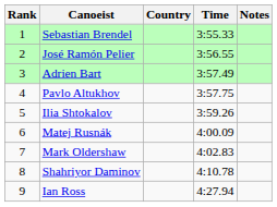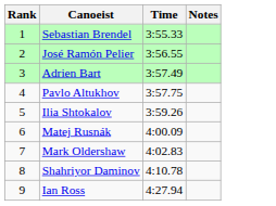 <table class="wikitable" style="text-align:center">
 <tr>
 <th>Rank</th>
 <th>Canoeist</th>
-<th>Country</th>
 <th>Time</th>
 <th>Notes</th>
 </tr>
 <tr bgcolor=bbffbb>
 <td>1</td>
 <td align="left"><a href='#'>Sebastian Brendel</a></td>
-<td align="left"></td>
 <td>3:55.33</td>
 <td></td>
 </tr>
 <tr bgcolor=bbffbb>
 <td>2</td>
 <td align="left"><a href='#'>José Ramón Pelier</a></td>
-<td align="left"></td>
 <td>3:56.55</td>
 <td></td>
 </tr>
 <tr bgcolor=bbffbb>
 <td>3</td>
 <td align="left"><a href='#'>Adrien Bart</a></td>
-<td align="left"></td>
 <td>3:57.49</td>
 <td></td>
 </tr>
 <tr>
 <td>4</td>
 <td align="left"><a href='#'>Pavlo Altukhov</a></td>
-<td align="left"></td>
 <td>3:57.75</td>
 <td></td>
 </tr>
 <tr>
 <td>5</td>
 <td align="left"><a href='#'>Ilia Shtokalov</a></td>
-<td align="left"></td>
 <td>3:59.26</td>
 <td></td>
 </tr>
 <tr>
 <td>6</td>
 <td align="left"><a href='#'>Matej Rusnák</a></td>
-<td align="left"></td>
 <td>4:00.09</td>
 <td></td>
 </tr>
 <tr>
 <td>7</td>
 <td align="left"><a href='#'>Mark Oldershaw</a></td>
-<td align="left"></td>
 <td>4:02.83</td>
 <td></td>
 </tr>
 <tr>
 <td>8</td>
 <td align="left"><a href='#'>Shahriyor Daminov</a></td>
-<td align="left"></td>
 <td>4:10.78</td>
 <td></td>
 </tr>
 <tr>
 <td>9</td>
 <td align="left"><a href='#'>Ian Ross</a></td>
-<td align="left"></td>
 <td>4:27.94</td>
 <td></td>
 </tr>
 </table>
